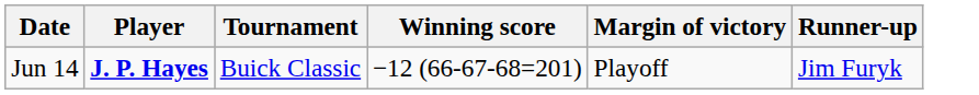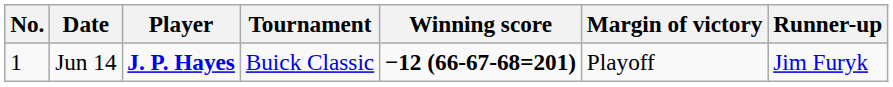 <table class="wikitable" style="font-size:95%;">
 <tr>
+<th>No.</th>
 <th>Date</th>
 <th>Player</th>
 <th>Tournament</th>
 <th>Winning score</th>
 <th>Margin of victory</th>
 <th>Runner-up</th>
 </tr>
 <tr>
+<td>1</td>
 <td>Jun 14</td>
 <td><strong> <a href='#'>J. P. Hayes</a></strong></td>
 <td><a href='#'>Buick Classic</a></td>
-<td>−12 (66-67-68=201)</td>
+<td><strong>−12 (66-67-68=201)</strong></td>
 <td>Playoff</td>
 <td> <a href='#'>Jim Furyk</a></td>
 </tr>
 </table>
